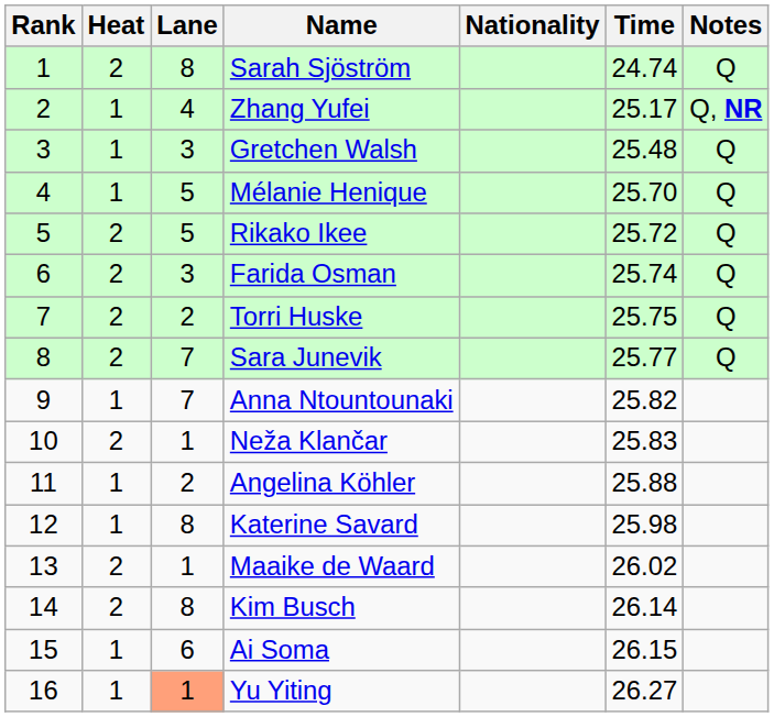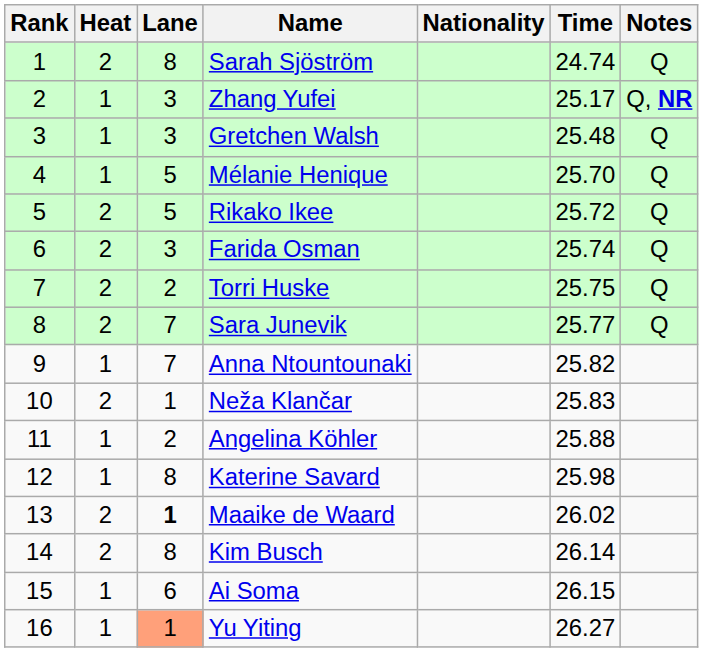 <table class="wikitable sortable" style="text-align:center">
 <tr>
 <th>Rank</th>
 <th>Heat</th>
 <th>Lane</th>
 <th>Name</th>
 <th>Nationality</th>
 <th>Time</th>
 <th>Notes</th>
 </tr>
 <tr bgcolor=ccffcc>
 <td>1</td>
 <td>2</td>
 <td>8</td>
 <td align=left><a href='#'>Sarah Sjöström</a></td>
 <td align=left></td>
 <td>24.74</td>
 <td>Q</td>
 </tr>
 <tr bgcolor=ccffcc>
 <td>2</td>
 <td>1</td>
-<td>4</td>
+<td>3</td>
 <td align=left><a href='#'>Zhang Yufei</a></td>
 <td align=left></td>
 <td>25.17</td>
 <td>Q, <strong><a href='#'>NR</a></strong></td>
 </tr>
 <tr bgcolor=ccffcc>
 <td>3</td>
 <td>1</td>
 <td>3</td>
 <td align=left><a href='#'>Gretchen Walsh</a></td>
 <td align=left></td>
 <td>25.48</td>
 <td>Q</td>
 </tr>
 <tr bgcolor=ccffcc>
 <td>4</td>
 <td>1</td>
 <td>5</td>
 <td align=left><a href='#'>Mélanie Henique</a></td>
 <td align=left></td>
 <td>25.70</td>
 <td>Q</td>
 </tr>
 <tr bgcolor=ccffcc>
 <td>5</td>
 <td>2</td>
 <td>5</td>
 <td align=left><a href='#'>Rikako Ikee</a></td>
 <td align=left></td>
 <td>25.72</td>
 <td>Q</td>
 </tr>
 <tr bgcolor=ccffcc>
 <td>6</td>
 <td>2</td>
 <td>3</td>
 <td align=left><a href='#'>Farida Osman</a></td>
 <td align=left></td>
 <td>25.74</td>
 <td>Q</td>
 </tr>
 <tr bgcolor=ccffcc>
 <td>7</td>
 <td>2</td>
 <td>2</td>
 <td align=left><a href='#'>Torri Huske</a></td>
 <td align=left></td>
 <td>25.75</td>
 <td>Q</td>
 </tr>
 <tr bgcolor=ccffcc>
 <td>8</td>
 <td>2</td>
 <td>7</td>
 <td align=left><a href='#'>Sara Junevik</a></td>
 <td align=left></td>
 <td>25.77</td>
 <td>Q</td>
 </tr>
 <tr>
 <td>9</td>
 <td>1</td>
 <td>7</td>
 <td align=left><a href='#'>Anna Ntountounaki</a></td>
 <td align=left></td>
 <td>25.82</td>
 <td></td>
 </tr>
 <tr>
 <td>10</td>
 <td>2</td>
 <td>1</td>
 <td align=left><a href='#'>Neža Klančar</a></td>
 <td align=left></td>
 <td>25.83</td>
 <td></td>
 </tr>
 <tr>
 <td>11</td>
 <td>1</td>
 <td>2</td>
 <td align=left><a href='#'>Angelina Köhler</a></td>
 <td align=left></td>
 <td>25.88</td>
 <td></td>
 </tr>
 <tr>
 <td>12</td>
 <td>1</td>
 <td>8</td>
 <td align=left><a href='#'>Katerine Savard</a></td>
 <td align=left></td>
 <td>25.98</td>
 <td></td>
 </tr>
 <tr>
 <td>13</td>
 <td>2</td>
-<td>1</td>
+<td><strong>1</strong></td>
 <td align=left><a href='#'>Maaike de Waard</a></td>
 <td align=left></td>
 <td>26.02</td>
 <td></td>
 </tr>
 <tr>
 <td>14</td>
 <td>2</td>
 <td>8</td>
 <td align=left><a href='#'>Kim Busch</a></td>
 <td align=left></td>
 <td>26.14</td>
 <td></td>
 </tr>
 <tr>
 <td>15</td>
 <td>1</td>
 <td>6</td>
 <td align=left><a href='#'>Ai Soma</a></td>
 <td align=left></td>
 <td>26.15</td>
 <td></td>
 </tr>
 <tr>
 <td>16</td>
 <td>1</td>
 <td style="background: lightsalmon;">1</td>
 <td align=left><a href='#'>Yu Yiting</a></td>
 <td align=left></td>
 <td>26.27</td>
 <td></td>
 </tr>
 </table>
